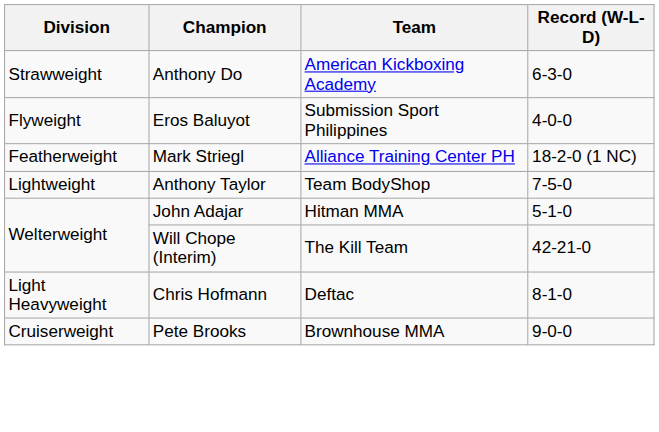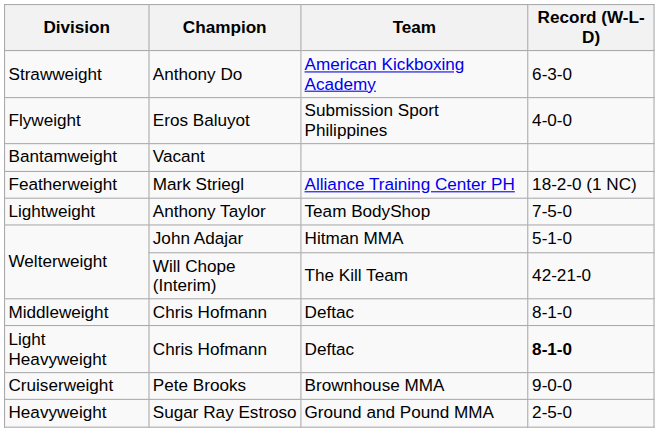 <table class="wikitable">
 <tr>
 <th>Division</th>
 <th>Champion</th>
 <th>Team</th>
 <th>Record (W-L-D)</th>
 </tr>
 <tr>
 <td>Strawweight</td>
 <td> Anthony Do</td>
 <td><a href='#'>American Kickboxing Academy</a></td>
 <td>6-3-0</td>
 </tr>
 <tr>
 <td>Flyweight</td>
 <td> Eros Baluyot</td>
 <td>Submission Sport Philippines</td>
 <td>4-0-0</td>
+</tr>
+<tr>
+<td>Bantamweight</td>
+<td>Vacant</td>
+<td></td>
+<td></td>
 </tr>
 <tr>
 <td>Featherweight</td>
 <td> Mark Striegl</td>
 <td><a href='#'>Alliance Training Center PH</a></td>
 <td>18-2-0 (1 NC)</td>
 </tr>
 <tr>
 <td>Lightweight</td>
 <td> Anthony Taylor</td>
 <td>Team BodyShop</td>
 <td>7-5-0</td>
 </tr>
 <tr>
 <td rowspan="2">Welterweight</td>
 <td> John Adajar</td>
 <td>Hitman MMA</td>
 <td>5-1-0</td>
 </tr>
 <tr>
 <td> Will Chope (Interim)</td>
 <td>The Kill Team</td>
 <td>42-21-0</td>
 </tr>
 <tr>
+<td>Middleweight</td>
+<td> Chris Hofmann</td>
+<td>Deftac</td>
+<td>8-1-0</td>
+</tr>
+<tr>
 <td>Light Heavyweight</td>
 <td> Chris Hofmann</td>
 <td>Deftac</td>
-<td>8-1-0</td>
+<td><strong>8-1-0</strong></td>
 </tr>
 <tr>
 <td>Cruiserweight</td>
 <td> Pete Brooks</td>
 <td>Brownhouse MMA</td>
 <td>9-0-0</td>
 </tr>
+<tr>
+<td>Heavyweight</td>
+<td> Sugar Ray Estroso</td>
+<td>Ground and Pound MMA</td>
+<td>2-5-0</td>
+</tr>
 </table>
